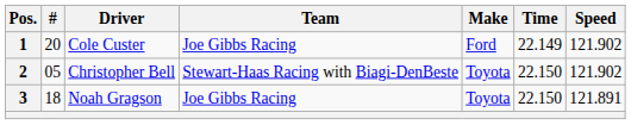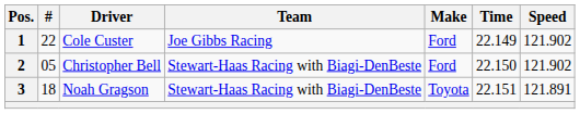 <table class="wikitable" style="font-size:95%">
 <tr>
 <th>Pos.</th>
 <th>#</th>
 <th>Driver</th>
 <th>Team</th>
 <th>Make</th>
 <th>Time</th>
 <th>Speed</th>
 </tr>
 <tr>
 <th>1</th>
-<td>20</td>
+<td>22</td>
 <td><a href='#'>Cole Custer</a></td>
 <td><a href='#'>Joe Gibbs Racing</a></td>
 <td><a href='#'>Ford</a></td>
 <td>22.149</td>
 <td>121.902</td>
 </tr>
 <tr>
 <th>2</th>
 <td>05</td>
 <td><a href='#'>Christopher Bell</a></td>
 <td><a href='#'>Stewart-Haas Racing</a> with <a href='#'>Biagi-DenBeste</a></td>
-<td><a href='#'>Toyota</a></td>
+<td><a href='#'>Ford</a></td>
 <td>22.150</td>
 <td>121.902</td>
 </tr>
 <tr>
 <th>3</th>
 <td>18</td>
 <td><a href='#'>Noah Gragson</a></td>
-<td><a href='#'>Joe Gibbs Racing</a></td>
+<td><a href='#'>Stewart-Haas Racing</a> with <a href='#'>Biagi-DenBeste</a></td>
 <td><a href='#'>Toyota</a></td>
-<td>22.150</td>
+<td>22.151</td>
 <td>121.891</td>
 </tr>
 <tr>
 <th colspan="7"></th>
 </tr>
 </table>
